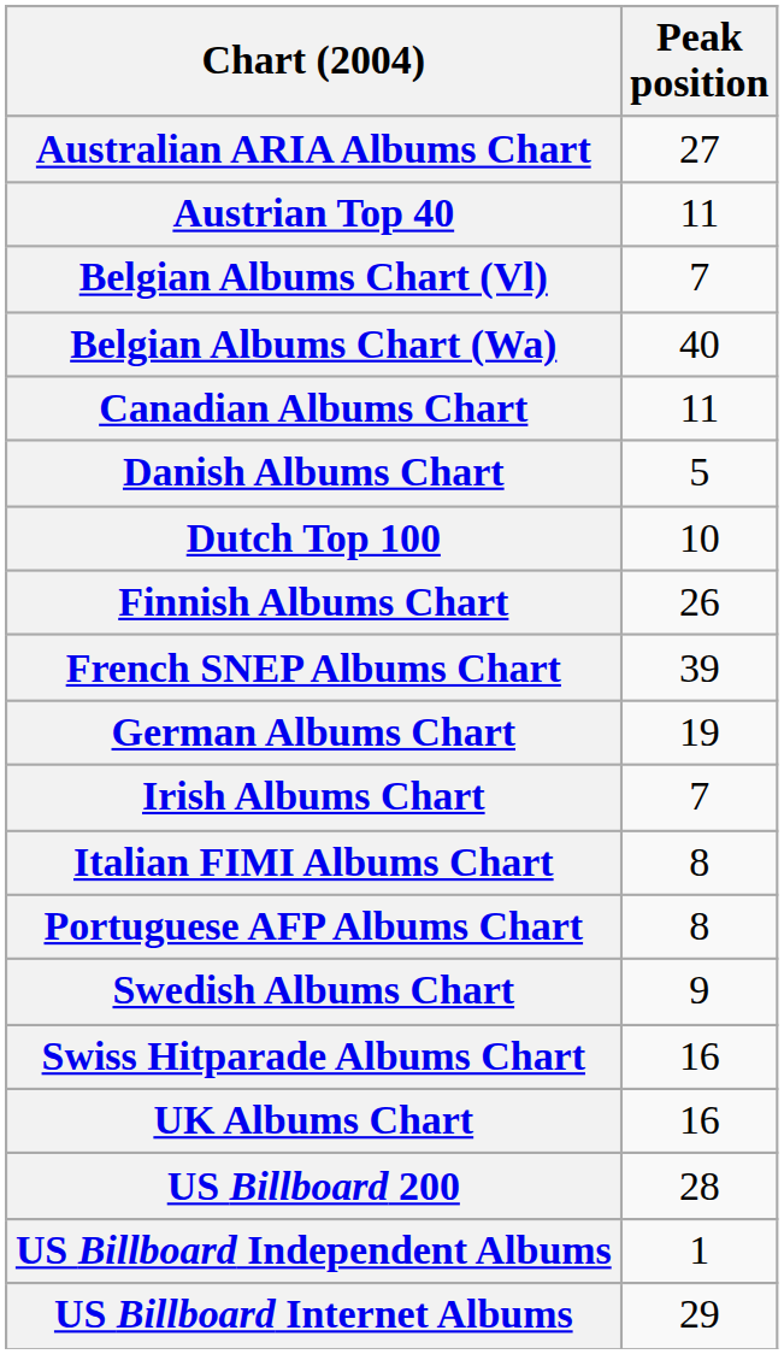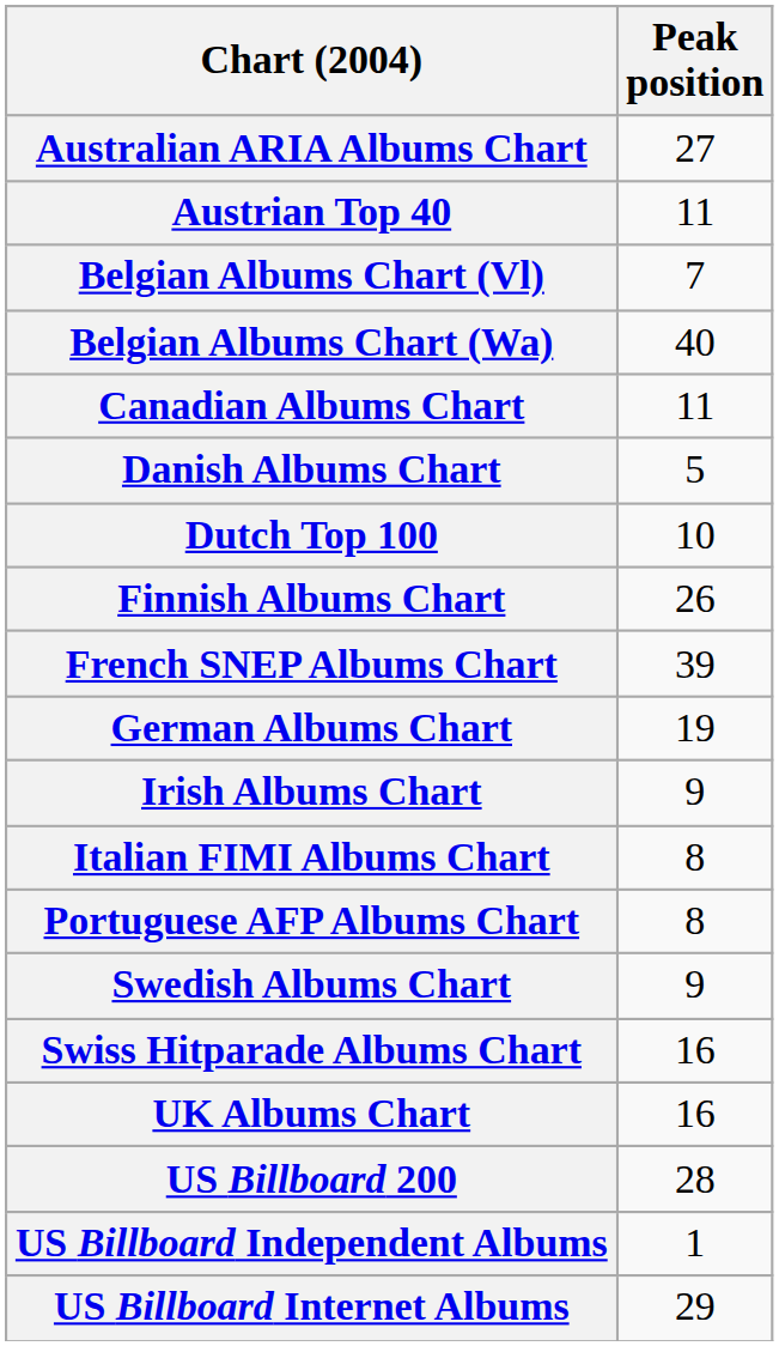 <table class="wikitable sortable plainrowheaders" style="text-align:left;">
 <tr>
 <th scope="col">Chart (2004)</th>
 <th scope="col">Peak<br>position</th>
 </tr>
 <tr>
 <th scope="row"><a href='#'>Australian ARIA Albums Chart</a></th>
 <td style="text-align:center;">27</td>
 </tr>
 <tr>
 <th scope="row"><a href='#'>Austrian Top 40</a></th>
 <td style="text-align:center;">11</td>
 </tr>
 <tr>
 <th scope="row"><a href='#'>Belgian Albums Chart (Vl)</a></th>
 <td style="text-align:center;">7</td>
 </tr>
 <tr>
 <th scope="row"><a href='#'>Belgian Albums Chart (Wa)</a></th>
 <td style="text-align:center;">40</td>
 </tr>
 <tr>
 <th scope="row"><a href='#'>Canadian Albums Chart</a></th>
 <td style="text-align:center;">11</td>
 </tr>
 <tr>
 <th scope="row"><a href='#'>Danish Albums Chart</a></th>
 <td style="text-align:center;">5</td>
 </tr>
 <tr>
 <th scope="row"><a href='#'>Dutch Top 100</a></th>
 <td style="text-align:center;">10</td>
 </tr>
 <tr>
 <th scope="row"><a href='#'>Finnish Albums Chart</a></th>
 <td style="text-align:center;">26</td>
 </tr>
 <tr>
 <th scope="row"><a href='#'>French SNEP Albums Chart</a></th>
 <td style="text-align:center;">39</td>
 </tr>
 <tr>
 <th scope="row"><a href='#'>German Albums Chart</a></th>
 <td style="text-align:center;">19</td>
 </tr>
 <tr>
 <th scope="row"><a href='#'>Irish Albums Chart</a></th>
-<td style="text-align:center;">7</td>
+<td style="text-align:center;">9</td>
 </tr>
 <tr>
 <th scope="row"><a href='#'>Italian FIMI Albums Chart</a></th>
 <td style="text-align:center;">8</td>
 </tr>
 <tr>
 <th scope="row"><a href='#'>Portuguese AFP Albums Chart</a></th>
 <td style="text-align:center;">8</td>
 </tr>
 <tr>
 <th scope="row"><a href='#'>Swedish Albums Chart</a></th>
 <td style="text-align:center;">9</td>
 </tr>
 <tr>
 <th scope="row"><a href='#'>Swiss Hitparade Albums Chart</a></th>
 <td style="text-align:center;">16</td>
 </tr>
 <tr>
 <th scope="row"><a href='#'>UK Albums Chart</a></th>
 <td style="text-align:center;">16</td>
 </tr>
 <tr>
 <th scope="row"><a href='#'>US <em>Billboard</em> 200</a></th>
 <td style="text-align:center;">28</td>
 </tr>
 <tr>
 <th scope="row"><a href='#'>US <em>Billboard</em> Independent Albums</a></th>
 <td style="text-align:center;">1</td>
 </tr>
 <tr>
 <th scope="row"><a href='#'>US <em>Billboard</em> Internet Albums</a></th>
 <td style="text-align:center;">29</td>
 </tr>
 </table>
